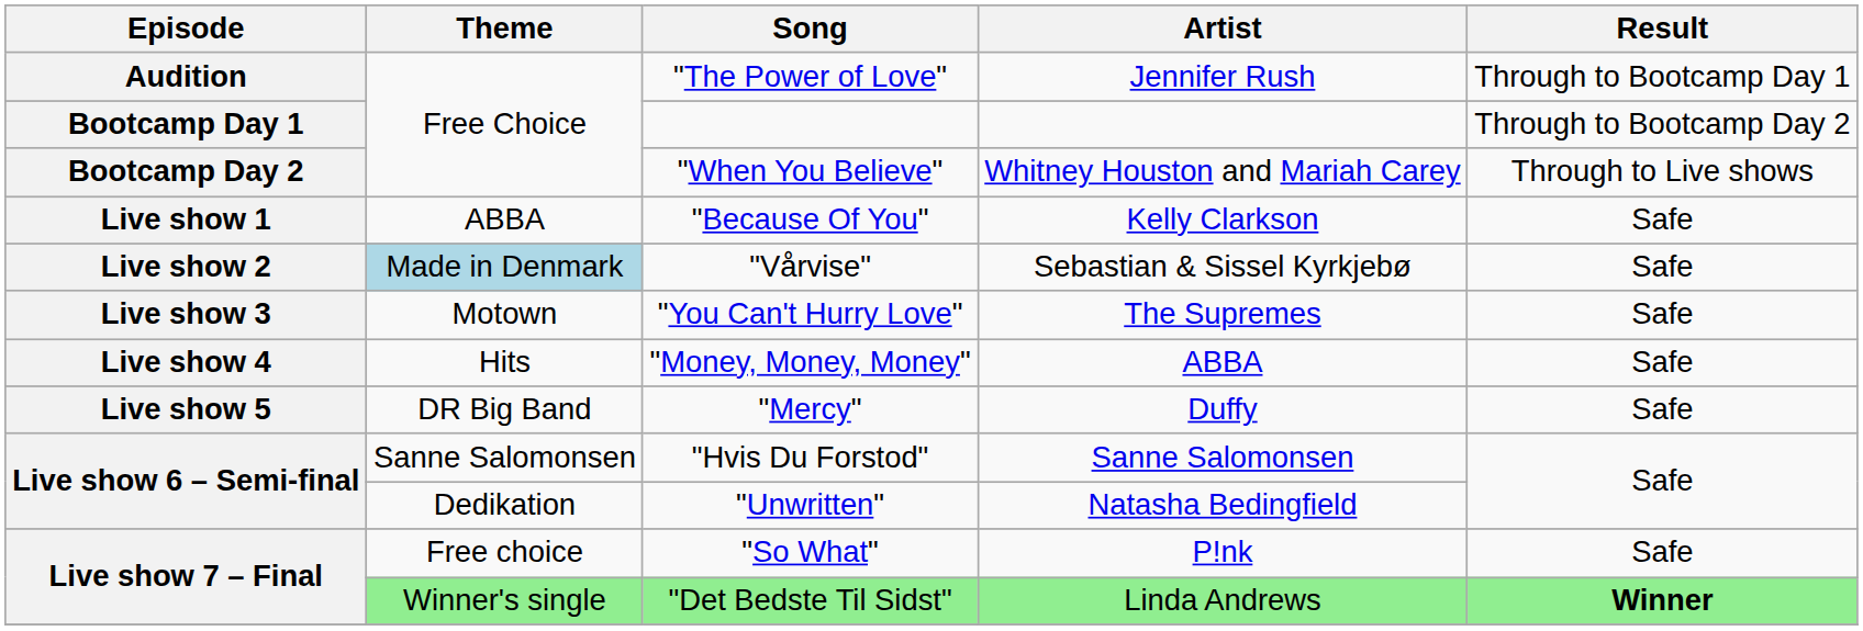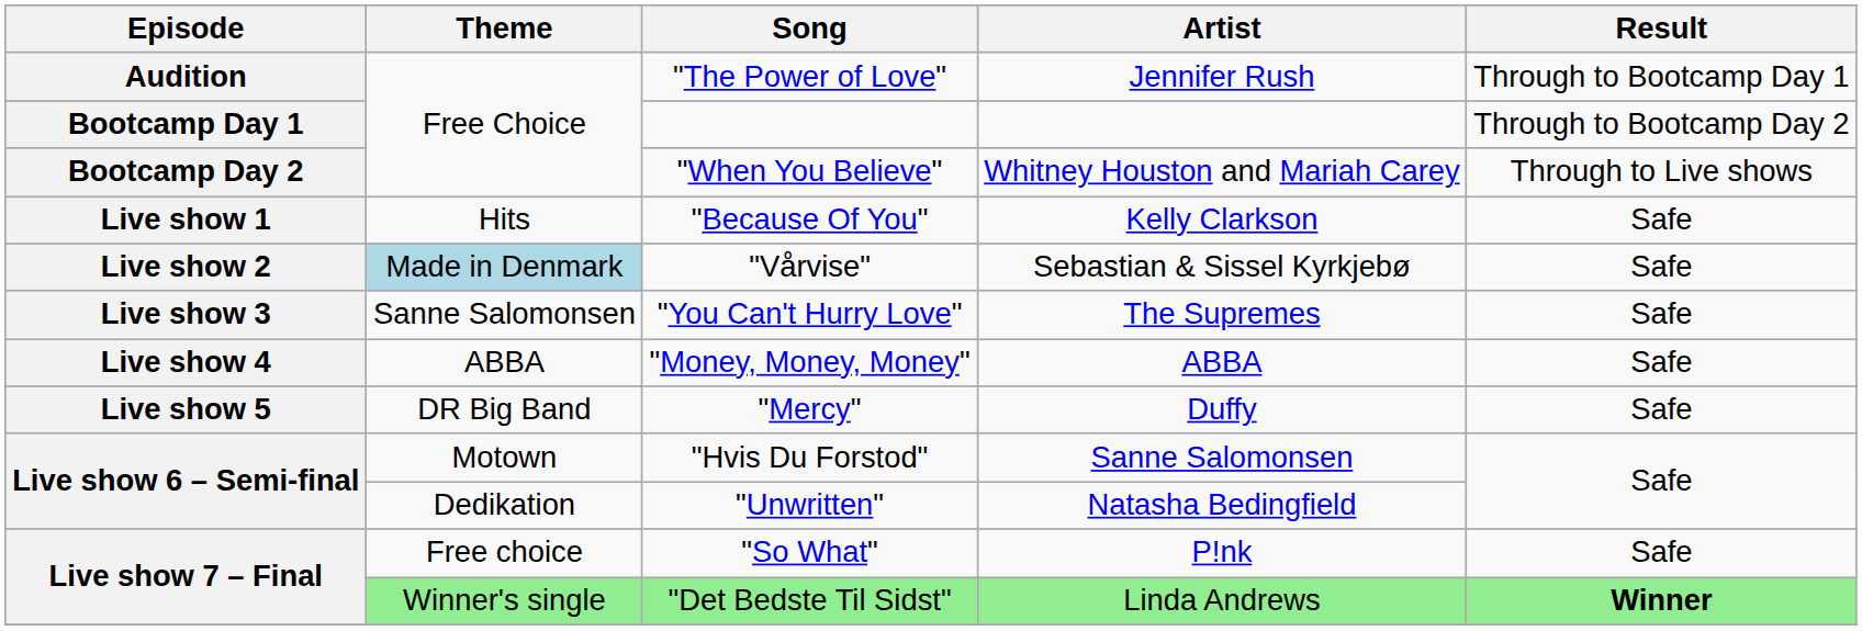 <table class="wikitable" style="text-align:center;">
 <tr>
 <th scope="col">Episode</th>
 <th scope="col">Theme</th>
 <th scope="col">Song</th>
 <th scope="col">Artist</th>
 <th scope="col">Result</th>
 </tr>
 <tr>
 <th scope="row">Audition</th>
 <td rowspan="3">Free Choice</td>
 <td>"<a href='#'>The Power of Love</a>"</td>
 <td><a href='#'>Jennifer Rush</a></td>
 <td>Through to Bootcamp Day 1</td>
 </tr>
 <tr>
 <th scope="row">Bootcamp Day 1</th>
 <td></td>
 <td></td>
 <td>Through to Bootcamp Day 2</td>
 </tr>
 <tr>
 <th scope="row">Bootcamp Day 2</th>
 <td>"<a href='#'>When You Believe</a>"</td>
 <td><a href='#'>Whitney Houston</a> and <a href='#'>Mariah Carey</a></td>
 <td>Through to Live shows</td>
 </tr>
 <tr>
 <th scope="row">Live show 1</th>
-<td>ABBA</td>
+<td>Hits</td>
 <td>"<a href='#'>Because Of You</a>"</td>
 <td><a href='#'>Kelly Clarkson</a></td>
 <td>Safe</td>
 </tr>
 <tr>
 <th scope="row">Live show 2</th>
 <td style="background: lightblue;">Made in Denmark</td>
 <td>"Vårvise"</td>
 <td>Sebastian & Sissel Kyrkjebø</td>
 <td>Safe</td>
 </tr>
 <tr>
 <th scope="row">Live show 3</th>
-<td>Motown</td>
+<td>Sanne Salomonsen</td>
 <td>"<a href='#'>You Can't Hurry Love</a>"</td>
 <td><a href='#'>The Supremes</a></td>
 <td>Safe</td>
 </tr>
 <tr>
 <th scope="row">Live show 4</th>
-<td>Hits</td>
+<td>ABBA</td>
 <td>"<a href='#'>Money, Money, Money</a>"</td>
 <td><a href='#'>ABBA</a></td>
 <td>Safe</td>
 </tr>
 <tr>
 <th scope="row">Live show 5</th>
 <td>DR Big Band</td>
 <td>"<a href='#'>Mercy</a>"</td>
 <td><a href='#'>Duffy</a></td>
 <td>Safe</td>
 </tr>
 <tr>
 <th scope="row" rowspan="2">Live show 6 – Semi-final</th>
-<td>Sanne Salomonsen</td>
+<td>Motown</td>
 <td>"Hvis Du Forstod"</td>
 <td><a href='#'>Sanne Salomonsen</a></td>
 <td rowspan="2">Safe</td>
 </tr>
 <tr>
 <td>Dedikation</td>
 <td>"<a href='#'>Unwritten</a>"</td>
 <td><a href='#'>Natasha Bedingfield</a></td>
 </tr>
 <tr>
 <th scope="row" rowspan="2">Live show 7 – Final</th>
 <td>Free choice</td>
 <td>"<a href='#'>So What</a>"</td>
 <td><a href='#'>P!nk</a></td>
 <td>Safe</td>
 </tr>
 <tr bgcolor=lightgreen>
 <td>Winner's single</td>
 <td>"Det Bedste Til Sidst"</td>
 <td>Linda Andrews</td>
 <td><strong>Winner</strong></td>
 </tr>
 <tr>
 </tr>
 </table>
